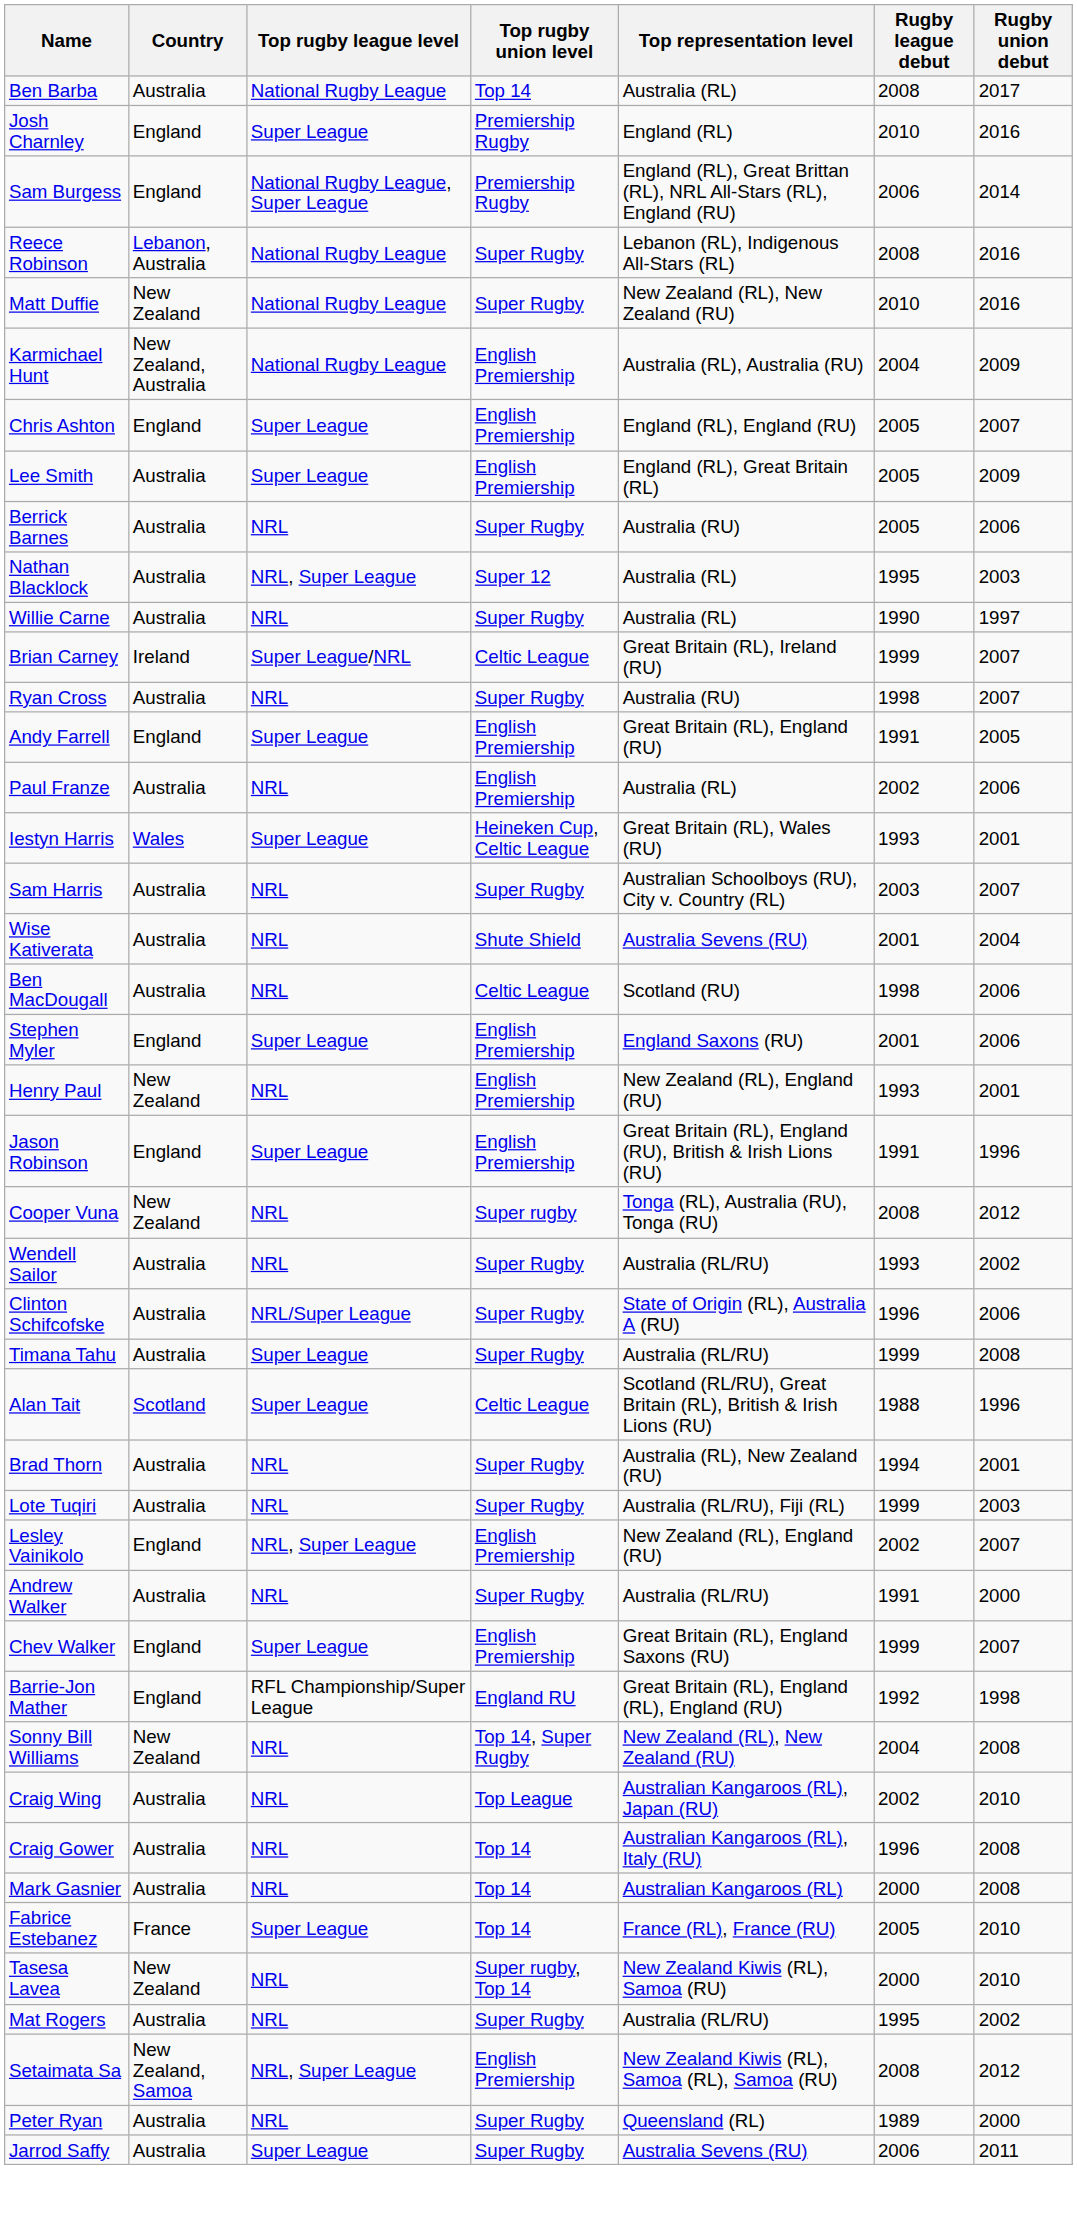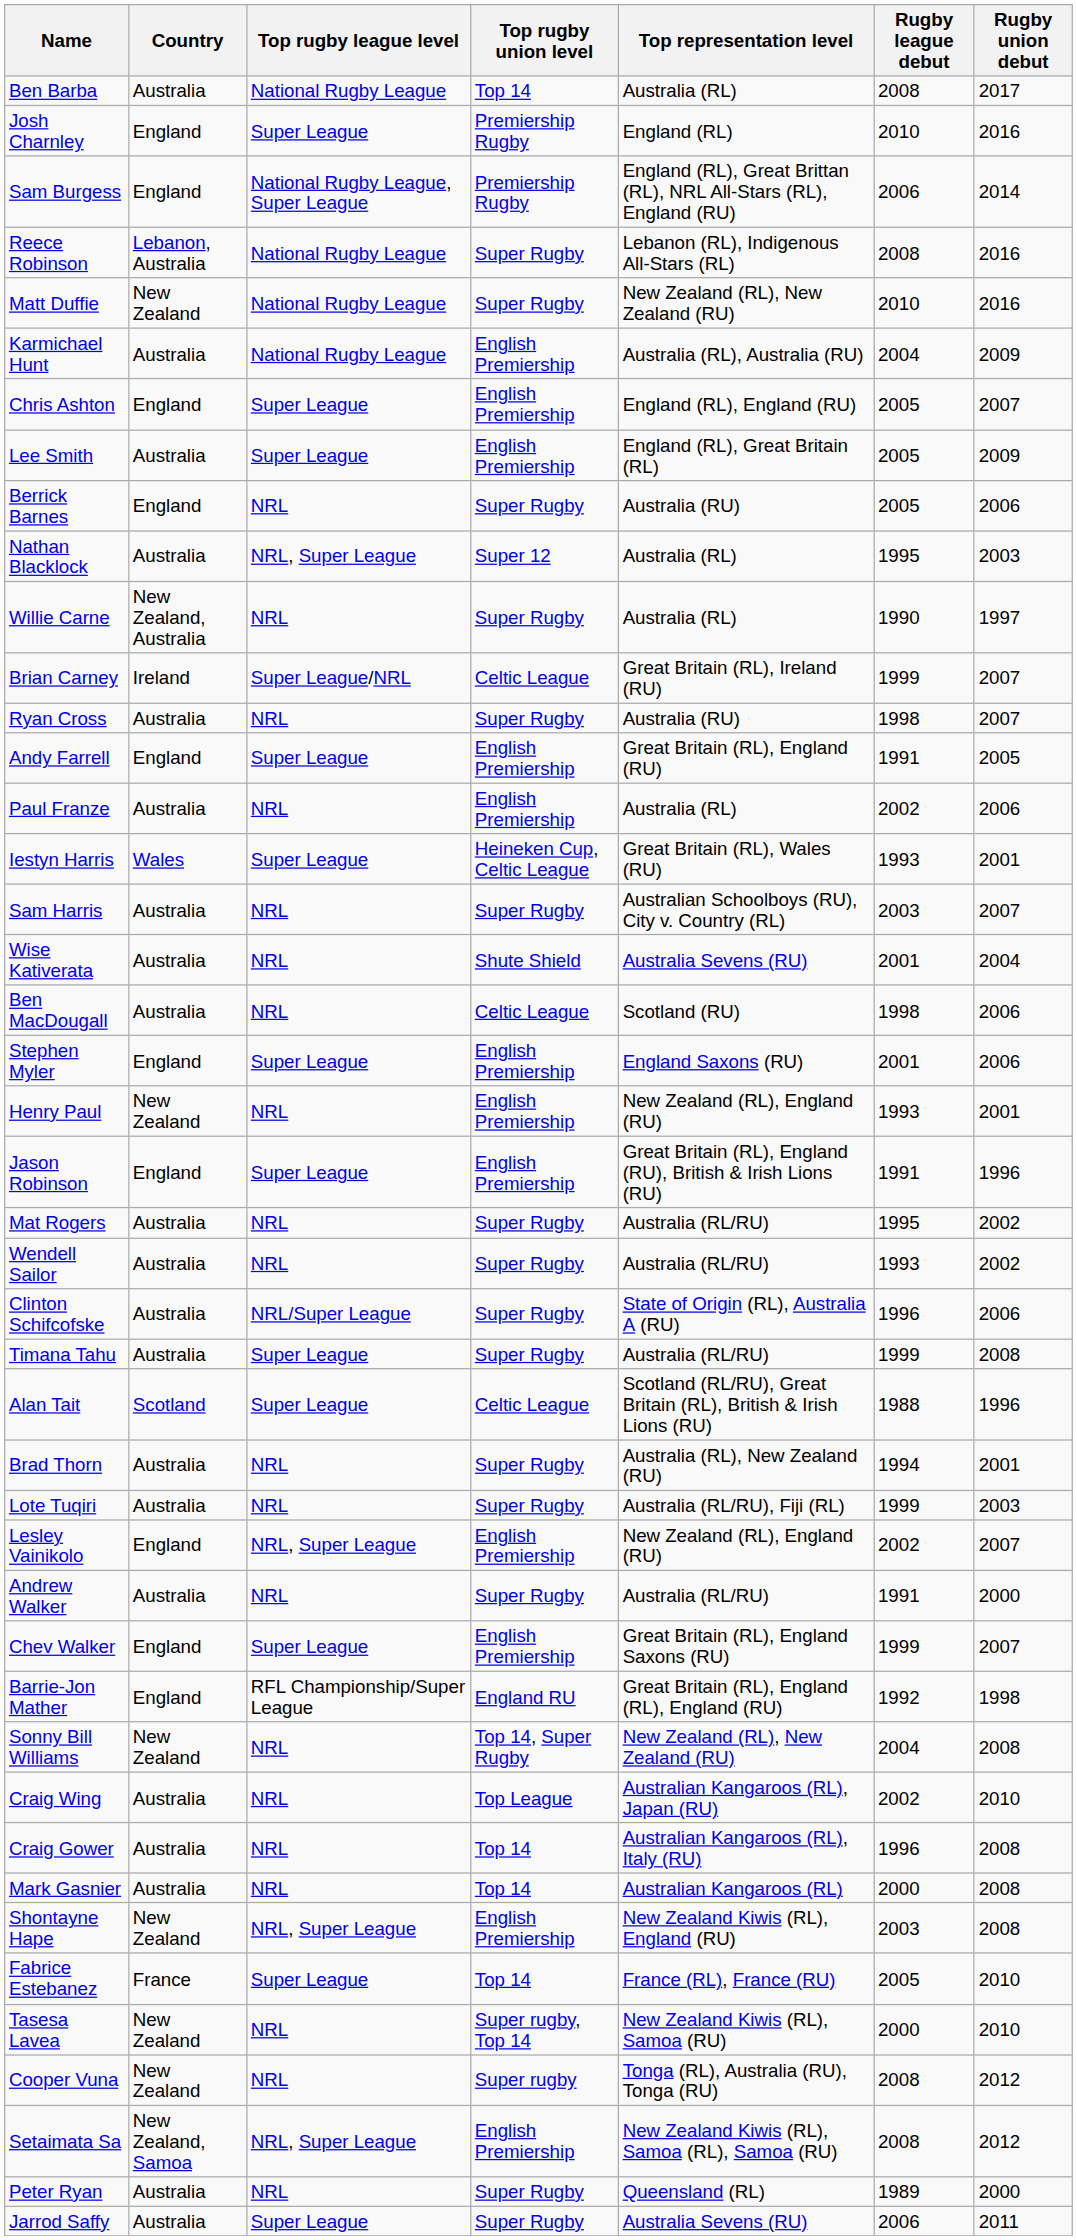 <table class="wikitable sortable" style="font-size:95%;">
 <tr>
 <th>Name</th>
 <th>Country</th>
 <th>Top rugby league level</th>
 <th>Top rugby union level</th>
 <th>Top representation level</th>
 <th>Rugby league debut</th>
 <th>Rugby union debut</th>
 </tr>
 <tr>
 <td><a href='#'>Ben Barba</a></td>
 <td>Australia</td>
 <td><a href='#'>National Rugby League</a></td>
 <td><a href='#'>Top 14</a></td>
 <td>Australia (RL)</td>
 <td>2008</td>
 <td>2017</td>
 </tr>
 <tr>
 <td><a href='#'>Josh Charnley</a></td>
 <td>England</td>
 <td><a href='#'>Super League</a></td>
 <td><a href='#'>Premiership Rugby</a></td>
 <td>England (RL)</td>
 <td>2010</td>
 <td>2016</td>
 </tr>
 <tr>
 <td><a href='#'>Sam Burgess</a></td>
 <td>England</td>
 <td><a href='#'>National Rugby League</a>, <a href='#'>Super League</a></td>
 <td><a href='#'>Premiership Rugby</a></td>
 <td>England (RL), Great Brittan (RL), NRL All-Stars (RL), England (RU)</td>
 <td>2006</td>
 <td>2014</td>
 </tr>
 <tr>
 <td><a href='#'>Reece Robinson</a></td>
 <td><a href='#'>Lebanon</a>, Australia</td>
 <td><a href='#'>National Rugby League</a></td>
 <td><a href='#'>Super Rugby</a></td>
 <td>Lebanon (RL), Indigenous All-Stars (RL)</td>
 <td>2008</td>
 <td>2016</td>
 </tr>
 <tr>
 <td><a href='#'>Matt Duffie</a></td>
 <td>New Zealand</td>
 <td><a href='#'>National Rugby League</a></td>
 <td><a href='#'>Super Rugby</a></td>
 <td>New Zealand (RL), New Zealand (RU)</td>
 <td>2010</td>
 <td>2016</td>
 </tr>
 <tr>
 <td><a href='#'>Karmichael Hunt</a></td>
-<td>New Zealand, Australia</td>
+<td>Australia</td>
 <td><a href='#'>National Rugby League</a></td>
 <td><a href='#'>English Premiership</a></td>
 <td>Australia (RL), Australia (RU)</td>
 <td>2004</td>
 <td>2009</td>
 </tr>
 <tr>
 <td><a href='#'>Chris Ashton</a></td>
 <td>England</td>
 <td><a href='#'>Super League</a></td>
 <td><a href='#'>English Premiership</a></td>
 <td>England (RL), England (RU)</td>
 <td>2005</td>
 <td>2007</td>
 </tr>
 <tr>
 <td><a href='#'>Lee Smith</a></td>
 <td>Australia</td>
 <td><a href='#'>Super League</a></td>
 <td><a href='#'>English Premiership</a></td>
 <td>England (RL), Great Britain (RL)</td>
 <td>2005</td>
 <td>2009</td>
 </tr>
 <tr>
 <td><a href='#'>Berrick Barnes</a></td>
-<td>Australia</td>
+<td>England</td>
 <td><a href='#'>NRL</a></td>
 <td><a href='#'>Super Rugby</a></td>
 <td>Australia (RU)</td>
 <td>2005</td>
 <td>2006</td>
 </tr>
 <tr>
 <td><a href='#'>Nathan Blacklock</a></td>
 <td>Australia</td>
 <td><a href='#'>NRL</a>, <a href='#'>Super League</a></td>
 <td><a href='#'>Super 12</a></td>
 <td>Australia (RL)</td>
 <td>1995</td>
 <td>2003</td>
 </tr>
 <tr>
 <td><a href='#'>Willie Carne</a></td>
-<td>Australia</td>
+<td>New Zealand, Australia</td>
 <td><a href='#'>NRL</a></td>
 <td><a href='#'>Super Rugby</a></td>
 <td>Australia (RL)</td>
 <td>1990</td>
 <td>1997</td>
 </tr>
 <tr>
 <td><a href='#'>Brian Carney</a></td>
 <td>Ireland</td>
 <td><a href='#'>Super League</a>/<a href='#'>NRL</a></td>
 <td><a href='#'>Celtic League</a></td>
 <td>Great Britain (RL), Ireland (RU)</td>
 <td>1999</td>
 <td>2007</td>
 </tr>
 <tr>
 <td><a href='#'>Ryan Cross</a></td>
 <td>Australia</td>
 <td><a href='#'>NRL</a></td>
 <td><a href='#'>Super Rugby</a></td>
 <td>Australia (RU)</td>
 <td>1998</td>
 <td>2007</td>
 </tr>
 <tr>
 <td><a href='#'>Andy Farrell</a></td>
 <td>England</td>
 <td><a href='#'>Super League</a></td>
 <td><a href='#'>English Premiership</a></td>
 <td>Great Britain (RL), England (RU)</td>
 <td>1991</td>
 <td>2005</td>
 </tr>
 <tr>
 <td><a href='#'>Paul Franze</a></td>
 <td>Australia</td>
 <td><a href='#'>NRL</a></td>
 <td><a href='#'>English Premiership</a></td>
 <td>Australia (RL)</td>
 <td>2002</td>
 <td>2006</td>
 </tr>
 <tr>
 <td><a href='#'>Iestyn Harris</a></td>
 <td><a href='#'>Wales</a></td>
 <td><a href='#'>Super League</a></td>
 <td><a href='#'>Heineken Cup</a>, <a href='#'>Celtic League</a></td>
 <td>Great Britain (RL), Wales (RU)</td>
 <td>1993</td>
 <td>2001</td>
 </tr>
 <tr>
 <td><a href='#'>Sam Harris</a></td>
 <td>Australia</td>
 <td><a href='#'>NRL</a></td>
 <td><a href='#'>Super Rugby</a></td>
 <td>Australian Schoolboys (RU), City v. Country (RL)</td>
 <td>2003</td>
 <td>2007</td>
 </tr>
 <tr>
 <td><a href='#'>Wise Kativerata</a></td>
 <td>Australia</td>
 <td><a href='#'>NRL</a></td>
 <td><a href='#'>Shute Shield</a></td>
 <td><a href='#'>Australia Sevens (RU)</a></td>
 <td>2001</td>
 <td>2004</td>
 </tr>
 <tr>
 <td><a href='#'>Ben MacDougall</a></td>
 <td>Australia</td>
 <td><a href='#'>NRL</a></td>
 <td><a href='#'>Celtic League</a></td>
 <td>Scotland (RU)</td>
 <td>1998</td>
 <td>2006</td>
 </tr>
 <tr>
 <td><a href='#'>Stephen Myler</a></td>
 <td>England</td>
 <td><a href='#'>Super League</a></td>
 <td><a href='#'>English Premiership</a></td>
 <td><a href='#'>England Saxons</a> (RU)</td>
 <td>2001</td>
 <td>2006</td>
 </tr>
 <tr>
 <td><a href='#'>Henry Paul</a></td>
 <td>New Zealand</td>
 <td><a href='#'>NRL</a></td>
 <td><a href='#'>English Premiership</a></td>
 <td>New Zealand (RL), England (RU)</td>
 <td>1993</td>
 <td>2001</td>
 </tr>
 <tr>
 <td><a href='#'>Jason Robinson</a></td>
 <td>England</td>
 <td><a href='#'>Super League</a></td>
 <td><a href='#'>English Premiership</a></td>
 <td>Great Britain (RL), England (RU), British & Irish Lions (RU)</td>
 <td>1991</td>
 <td>1996</td>
 </tr>
 <tr>
-<td><a href='#'>Cooper Vuna</a></td>
-<td>New Zealand</td>
+<td><a href='#'>Mat Rogers</a></td>
+<td>Australia</td>
 <td><a href='#'>NRL</a></td>
-<td><a href='#'>Super rugby</a></td>
-<td><a href='#'>Tonga</a> (RL), Australia (RU), Tonga (RU)</td>
-<td>2008</td>
-<td>2012</td>
+<td><a href='#'>Super Rugby</a></td>
+<td>Australia (RL/RU)</td>
+<td>1995</td>
+<td>2002</td>
 </tr>
 <tr>
 <td><a href='#'>Wendell Sailor</a></td>
 <td>Australia</td>
 <td><a href='#'>NRL</a></td>
 <td><a href='#'>Super Rugby</a></td>
 <td>Australia (RL/RU)</td>
 <td>1993</td>
 <td>2002</td>
 </tr>
 <tr>
 <td><a href='#'>Clinton Schifcofske</a></td>
 <td>Australia</td>
 <td><a href='#'>NRL/Super League</a></td>
 <td><a href='#'>Super Rugby</a></td>
 <td><a href='#'>State of Origin</a> (RL), <a href='#'>Australia A</a> (RU)</td>
 <td>1996</td>
 <td>2006</td>
 </tr>
 <tr>
 <td><a href='#'>Timana Tahu</a></td>
 <td>Australia</td>
 <td><a href='#'>Super League</a></td>
 <td><a href='#'>Super Rugby</a></td>
 <td>Australia (RL/RU)</td>
 <td>1999</td>
 <td>2008</td>
 </tr>
 <tr>
 <td><a href='#'>Alan Tait</a></td>
 <td><a href='#'>Scotland</a></td>
 <td><a href='#'>Super League</a></td>
 <td><a href='#'>Celtic League</a></td>
 <td>Scotland (RL/RU), Great Britain (RL), British & Irish Lions (RU)</td>
 <td>1988</td>
 <td>1996</td>
 </tr>
 <tr>
 <td><a href='#'>Brad Thorn</a></td>
 <td>Australia</td>
 <td><a href='#'>NRL</a></td>
 <td><a href='#'>Super Rugby</a></td>
 <td>Australia (RL), New Zealand (RU)</td>
 <td>1994</td>
 <td>2001</td>
 </tr>
 <tr>
 <td><a href='#'>Lote Tuqiri</a></td>
 <td>Australia</td>
 <td><a href='#'>NRL</a></td>
 <td><a href='#'>Super Rugby</a></td>
 <td>Australia (RL/RU), Fiji (RL)</td>
 <td>1999</td>
 <td>2003</td>
 </tr>
 <tr>
 <td><a href='#'>Lesley Vainikolo</a></td>
 <td>England</td>
 <td><a href='#'>NRL</a>, <a href='#'>Super League</a></td>
 <td><a href='#'>English Premiership</a></td>
 <td>New Zealand (RL), England (RU)</td>
 <td>2002</td>
 <td>2007</td>
 </tr>
 <tr>
 <td><a href='#'>Andrew Walker</a></td>
 <td>Australia</td>
 <td><a href='#'>NRL</a></td>
 <td><a href='#'>Super Rugby</a></td>
 <td>Australia (RL/RU)</td>
 <td>1991</td>
 <td>2000</td>
 </tr>
 <tr>
 <td><a href='#'>Chev Walker</a></td>
 <td>England</td>
 <td><a href='#'>Super League</a></td>
 <td><a href='#'>English Premiership</a></td>
 <td>Great Britain (RL), England Saxons (RU)</td>
 <td>1999</td>
 <td>2007</td>
 </tr>
 <tr>
 <td><a href='#'>Barrie-Jon Mather</a></td>
 <td>England</td>
 <td>RFL Championship/Super League</td>
 <td><a href='#'>England RU</a></td>
 <td>Great Britain (RL), England (RL), England (RU)</td>
 <td>1992</td>
 <td>1998</td>
 </tr>
 <tr>
 <td><a href='#'>Sonny Bill Williams</a></td>
 <td>New Zealand</td>
 <td><a href='#'>NRL</a></td>
 <td><a href='#'>Top 14</a>, <a href='#'>Super Rugby</a></td>
 <td><a href='#'>New Zealand (RL)</a>, <a href='#'>New Zealand (RU)</a></td>
 <td>2004</td>
 <td>2008</td>
 </tr>
 <tr>
 <td><a href='#'>Craig Wing</a></td>
 <td>Australia</td>
 <td><a href='#'>NRL</a></td>
 <td><a href='#'>Top League</a></td>
 <td><a href='#'>Australian Kangaroos (RL)</a>, <a href='#'>Japan (RU)</a></td>
 <td>2002</td>
 <td>2010</td>
 </tr>
 <tr>
 <td><a href='#'>Craig Gower</a></td>
 <td>Australia</td>
 <td><a href='#'>NRL</a></td>
 <td><a href='#'>Top 14</a></td>
 <td><a href='#'>Australian Kangaroos (RL)</a>, <a href='#'>Italy (RU)</a></td>
 <td>1996</td>
 <td>2008</td>
 </tr>
 <tr>
 <td><a href='#'>Mark Gasnier</a></td>
 <td>Australia</td>
 <td><a href='#'>NRL</a></td>
 <td><a href='#'>Top 14</a></td>
 <td><a href='#'>Australian Kangaroos (RL)</a></td>
 <td>2000</td>
 <td>2008</td>
 </tr>
 <tr>
+<td><a href='#'>Shontayne Hape</a></td>
+<td>New Zealand</td>
+<td><a href='#'>NRL</a>, <a href='#'>Super League</a></td>
+<td><a href='#'>English Premiership</a></td>
+<td><a href='#'>New Zealand Kiwis</a> (RL), <a href='#'>England</a> (RU)</td>
+<td>2003</td>
+<td>2008</td>
+</tr>
+<tr>
 <td><a href='#'>Fabrice Estebanez</a></td>
 <td>France</td>
 <td><a href='#'>Super League</a></td>
 <td><a href='#'>Top 14</a></td>
 <td><a href='#'>France (RL)</a>, <a href='#'>France (RU)</a></td>
 <td>2005</td>
 <td>2010</td>
 </tr>
 <tr>
 <td><a href='#'>Tasesa Lavea</a></td>
 <td>New Zealand</td>
 <td><a href='#'>NRL</a></td>
 <td><a href='#'>Super rugby</a>, <a href='#'>Top 14</a></td>
 <td><a href='#'>New Zealand Kiwis</a> (RL), <a href='#'>Samoa</a> (RU)</td>
 <td>2000</td>
 <td>2010</td>
 </tr>
 <tr>
-<td><a href='#'>Mat Rogers</a></td>
-<td>Australia</td>
+<td><a href='#'>Cooper Vuna</a></td>
+<td>New Zealand</td>
 <td><a href='#'>NRL</a></td>
-<td><a href='#'>Super Rugby</a></td>
-<td>Australia (RL/RU)</td>
-<td>1995</td>
-<td>2002</td>
+<td><a href='#'>Super rugby</a></td>
+<td><a href='#'>Tonga</a> (RL), Australia (RU), Tonga (RU)</td>
+<td>2008</td>
+<td>2012</td>
 </tr>
 <tr>
 <td><a href='#'>Setaimata Sa</a></td>
 <td>New Zealand, <a href='#'>Samoa</a></td>
 <td><a href='#'>NRL</a>, <a href='#'>Super League</a></td>
 <td><a href='#'>English Premiership</a></td>
 <td><a href='#'>New Zealand Kiwis</a> (RL), <a href='#'>Samoa</a> (RL), <a href='#'>Samoa</a> (RU)</td>
 <td>2008</td>
 <td>2012</td>
 </tr>
 <tr>
 <td><a href='#'>Peter Ryan</a></td>
 <td>Australia</td>
 <td><a href='#'>NRL</a></td>
 <td><a href='#'>Super Rugby</a></td>
 <td><a href='#'>Queensland</a> (RL)</td>
 <td>1989</td>
 <td>2000</td>
 </tr>
 <tr>
 <td><a href='#'>Jarrod Saffy</a></td>
 <td>Australia</td>
 <td><a href='#'>Super League</a></td>
 <td><a href='#'>Super Rugby</a></td>
 <td><a href='#'>Australia Sevens (RU)</a></td>
 <td>2006</td>
 <td>2011</td>
 </tr>
 </table>
